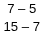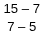 <table style="text-align:center">
 <tr>
 <th width=200></th>
 <th width=100></th>
 <th width=200></th>
 </tr>
 <tr>
 <td align=right><strong></strong></td>
+<td>15 – 7</td>
+<td align=left></td>
+</tr>
+<tr>
+<td align=right><strong></strong></td>
 <td>7 – 5</td>
 <td align=left><strong></strong></td>
 </tr>
-<tr>
-<td align=right><strong></strong></td>
-<td>15 – 7</td>
-<td align=left></td>
-</tr>
 </table>
